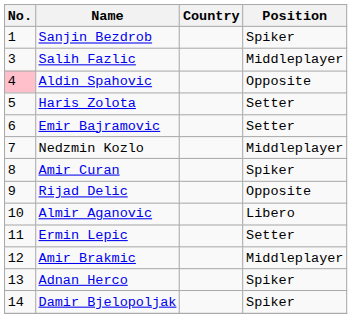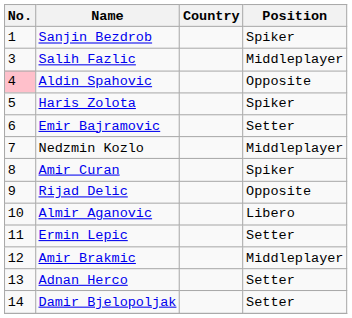 <table class="wikitable">
 <tr>
 <th>No.</th>
 <th>Name</th>
 <th>Country</th>
 <th>Position</th>
 </tr>
 <tr>
 <td>1</td>
 <td><a href='#'>Sanjin Bezdrob</a></td>
 <td></td>
 <td>Spiker</td>
 </tr>
 <tr>
 <td>3</td>
 <td><a href='#'>Salih Fazlic</a></td>
 <td></td>
 <td>Middleplayer</td>
 </tr>
 <tr>
 <td style="background: pink;">4</td>
 <td><a href='#'>Aldin Spahovic</a></td>
 <td></td>
 <td>Opposite</td>
 </tr>
 <tr>
 <td>5</td>
 <td><a href='#'>Haris Zolota</a></td>
 <td></td>
-<td>Setter</td>
+<td>Spiker</td>
 </tr>
 <tr>
 <td>6</td>
 <td><a href='#'>Emir Bajramovic</a></td>
 <td></td>
 <td>Setter</td>
 </tr>
 <tr>
 <td>7</td>
 <td>Nedzmin Kozlo</td>
 <td></td>
 <td>Middleplayer</td>
 </tr>
 <tr>
 <td>8</td>
 <td><a href='#'>Amir Curan</a></td>
 <td></td>
 <td>Spiker</td>
 </tr>
 <tr>
 <td>9</td>
 <td><a href='#'>Rijad Delic</a></td>
 <td></td>
 <td>Opposite</td>
 </tr>
 <tr>
 <td>10</td>
 <td><a href='#'>Almir Aganovic</a></td>
 <td></td>
 <td>Libero</td>
 </tr>
 <tr>
 <td>11</td>
 <td><a href='#'>Ermin Lepic</a></td>
 <td></td>
 <td>Setter</td>
 </tr>
 <tr>
 <td>12</td>
 <td><a href='#'>Amir Brakmic</a></td>
 <td></td>
 <td>Middleplayer</td>
 </tr>
 <tr>
 <td>13</td>
 <td><a href='#'>Adnan Herco</a></td>
 <td></td>
-<td>Spiker</td>
+<td>Setter</td>
 </tr>
 <tr>
 <td>14</td>
 <td><a href='#'>Damir Bjelopoljak</a></td>
 <td></td>
-<td>Spiker</td>
+<td>Setter</td>
 </tr>
 <tr>
 </tr>
 </table>
